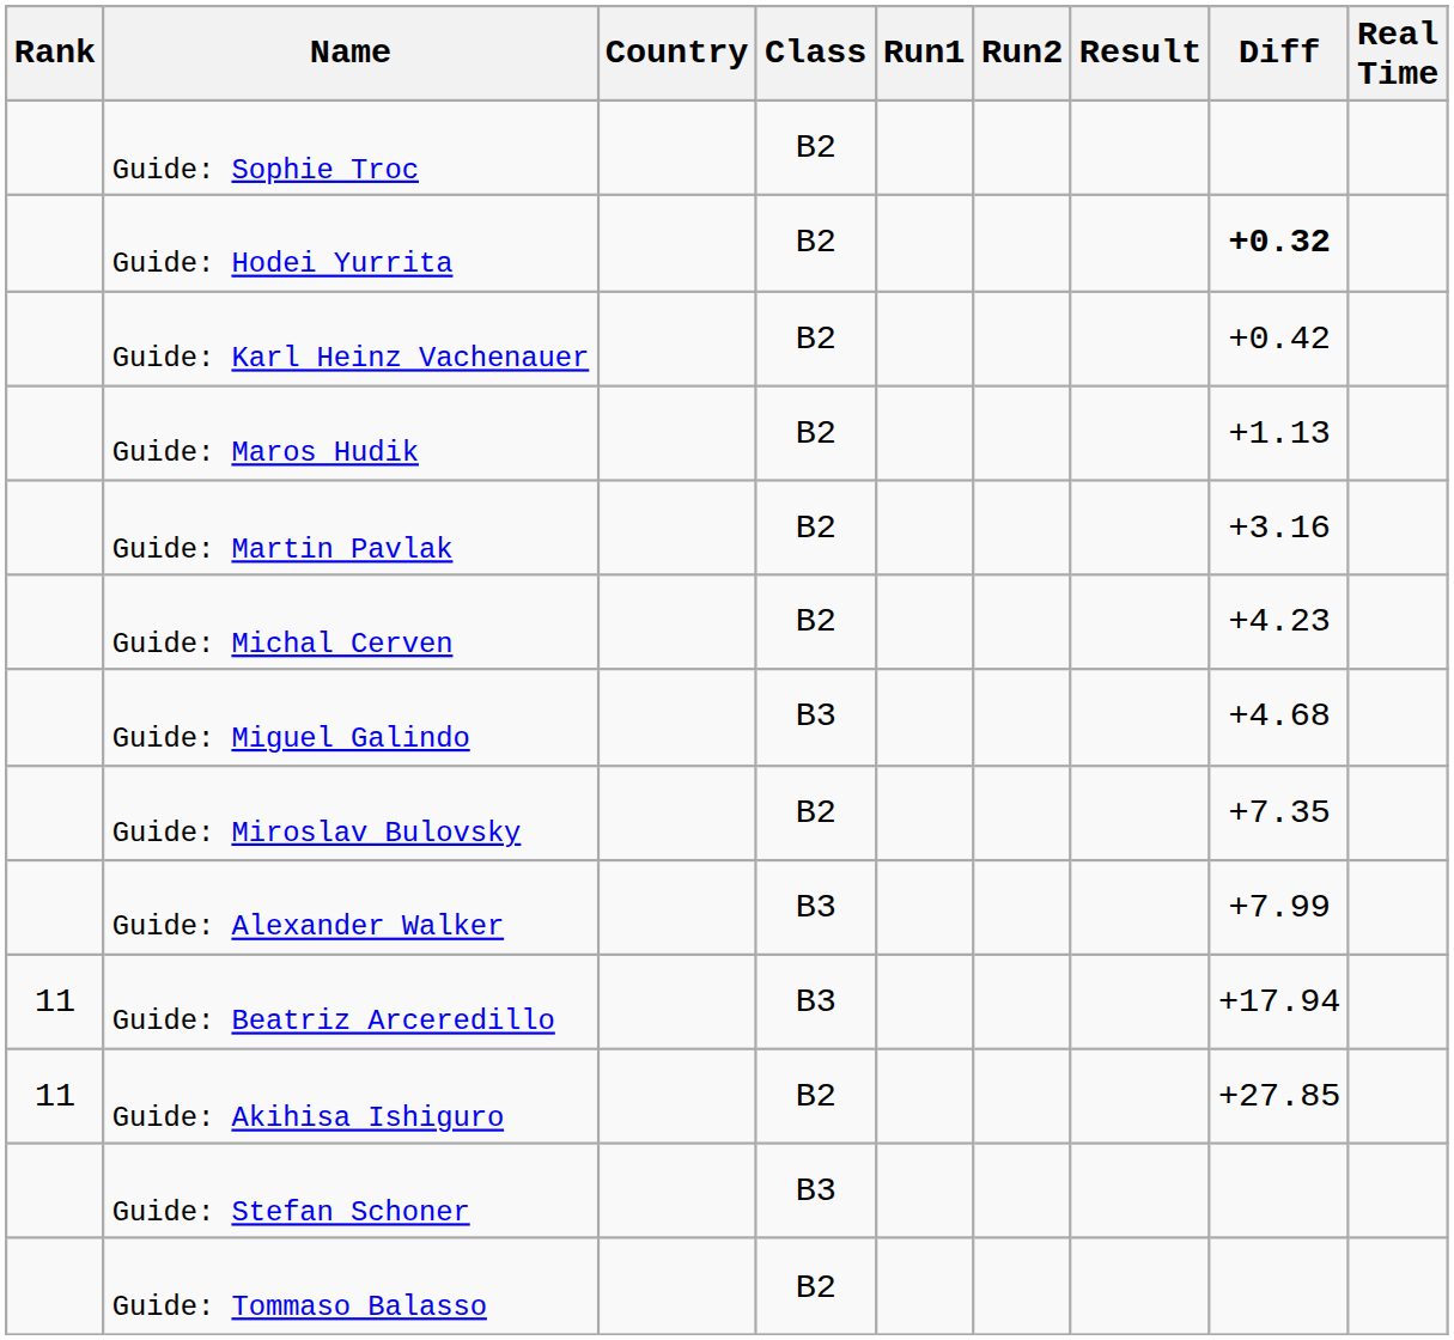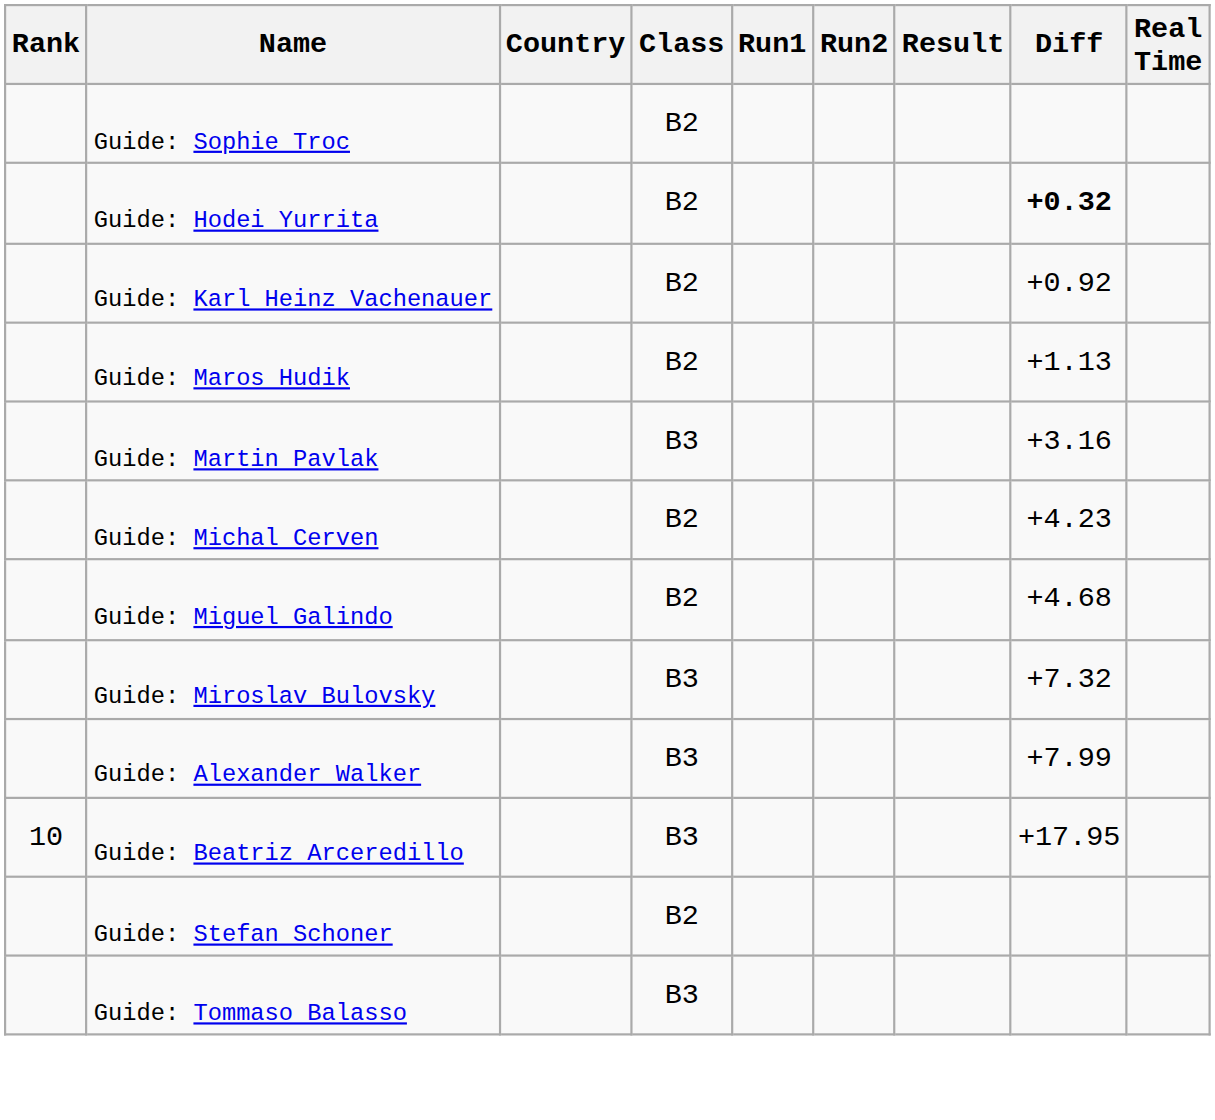 <table class="wikitable sortable" style="text-align:center">
 <tr>
 <th>Rank</th>
 <th>Name</th>
 <th>Country</th>
 <th>Class</th>
 <th>Run1</th>
 <th>Run2</th>
 <th>Result</th>
 <th Class="unsortable">Diff</th>
 <th>Real<br>Time</th>
 </tr>
 <tr>
 <td></td>
 <td align=left><br><small>Guide: <a href='#'>Sophie Troc</a></small></td>
 <td align=left></td>
 <td>B2</td>
 <td></td>
 <td></td>
 <td></td>
 <td></td>
 <td></td>
 </tr>
 <tr>
 <td></td>
 <td align=left><br><small>Guide: <a href='#'>Hodei Yurrita</a></small></td>
 <td align=left></td>
 <td>B2</td>
 <td></td>
 <td></td>
 <td></td>
 <td><strong>+0.32</strong></td>
 <td></td>
 </tr>
 <tr>
 <td></td>
 <td align=left><br><small>Guide: <a href='#'>Karl Heinz Vachenauer</a></small></td>
 <td align=left></td>
 <td>B2</td>
 <td></td>
 <td></td>
 <td></td>
-<td>+0.42</td>
+<td>+0.92</td>
 <td></td>
 </tr>
 <tr>
 <td></td>
 <td align=left><br><small>Guide: <a href='#'>Maros Hudik</a></small></td>
 <td align=left></td>
 <td>B2</td>
 <td></td>
 <td></td>
 <td></td>
 <td>+1.13</td>
 <td></td>
 </tr>
 <tr>
 <td></td>
 <td align=left><br><small>Guide: <a href='#'>Martin Pavlak</a></small></td>
 <td align=left></td>
-<td>B2</td>
+<td>B3</td>
 <td></td>
 <td></td>
 <td></td>
 <td>+3.16</td>
 <td></td>
 </tr>
 <tr>
 <td></td>
 <td align=left><br><small>Guide: <a href='#'>Michal Cerven</a></small></td>
 <td align=left></td>
 <td>B2</td>
 <td></td>
 <td></td>
 <td></td>
 <td>+4.23</td>
 <td></td>
 </tr>
 <tr>
 <td></td>
 <td align=left><br><small>Guide: <a href='#'>Miguel Galindo</a></small></td>
 <td align=left></td>
-<td>B3</td>
+<td>B2</td>
 <td></td>
 <td></td>
 <td></td>
 <td>+4.68</td>
 <td></td>
 </tr>
 <tr>
 <td></td>
 <td align=left><br><small>Guide: <a href='#'>Miroslav Bulovsky</a></small></td>
 <td align=left></td>
-<td>B2</td>
+<td>B3</td>
 <td></td>
 <td></td>
 <td></td>
-<td>+7.35</td>
+<td>+7.32</td>
 <td></td>
 </tr>
 <tr>
 <td></td>
 <td align=left><br><small>Guide: <a href='#'>Alexander Walker</a></small></td>
 <td align=left></td>
 <td>B3</td>
 <td></td>
 <td></td>
 <td></td>
 <td>+7.99</td>
 <td></td>
 </tr>
 <tr>
-<td>11</td>
+<td>10</td>
 <td align=left><br><small>Guide: <a href='#'>Beatriz Arceredillo</a></small></td>
 <td align=left></td>
 <td>B3</td>
 <td></td>
 <td></td>
 <td></td>
-<td>+17.94</td>
-<td></td>
-</tr>
-<tr>
-<td>11</td>
-<td align=left><br><small>Guide: <a href='#'>Akihisa Ishiguro</a></small></td>
-<td align=left></td>
-<td>B2</td>
-<td></td>
-<td></td>
-<td></td>
-<td>+27.85</td>
+<td>+17.95</td>
 <td></td>
 </tr>
 <tr>
 <td></td>
 <td align=left><br><small>Guide: <a href='#'>Stefan Schoner</a></small></td>
 <td align=left></td>
-<td>B3</td>
+<td>B2</td>
 <td></td>
 <td></td>
 <td></td>
 <td></td>
 <td></td>
 </tr>
 <tr>
 <td></td>
 <td align=left><br><small>Guide: <a href='#'>Tommaso Balasso</a></small></td>
 <td align=left></td>
-<td>B2</td>
+<td>B3</td>
 <td></td>
 <td></td>
 <td></td>
 <td></td>
 <td></td>
 </tr>
 </table>
